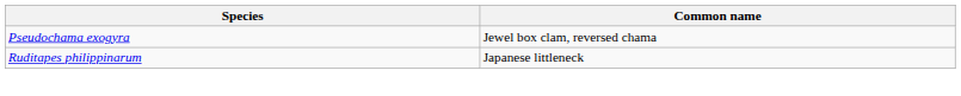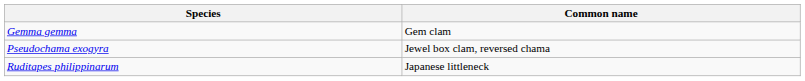 <table width=90% class="wikitable">
 <tr>
 <th width=25%>Species</th>
 <th width=25%>Common name</th>
+</tr>
+<tr>
+<td><em><a href='#'>Gemma gemma</a></em></td>
+<td>Gem clam</td>
 </tr>
 <tr>
 <td><em><a href='#'>Pseudochama exogyra</a></em></td>
 <td>Jewel box clam, reversed chama</td>
 </tr>
 <tr>
 <td><em><a href='#'>Ruditapes philippinarum</a></em></td>
 <td>Japanese littleneck</td>
 </tr>
 </table>
